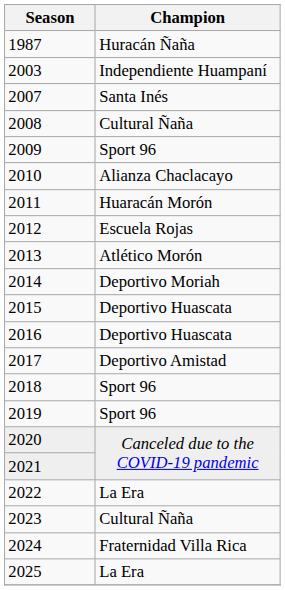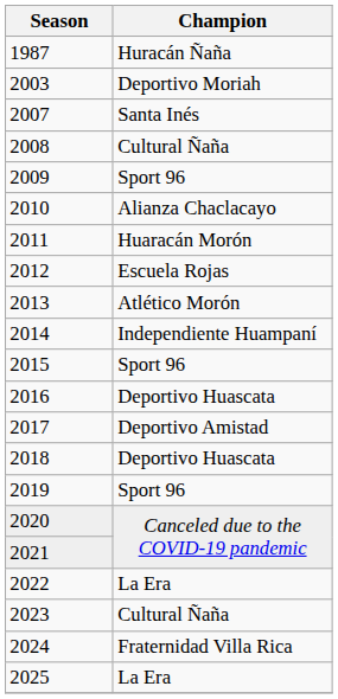 <table class="wikitable sortable">
 <tr>
 <th width=80px>Season</th>
 <th width=170px>Champion</th>
 </tr>
 <tr>
 <td>1987</td>
 <td>Huracán Ñaña</td>
 </tr>
 <tr>
 <td>2003</td>
-<td>Independiente Huampaní</td>
+<td>Deportivo Moriah</td>
 </tr>
 <tr>
 <td>2007</td>
 <td>Santa Inés</td>
 </tr>
 <tr>
 <td>2008</td>
 <td>Cultural Ñaña</td>
 </tr>
 <tr>
 <td>2009</td>
 <td>Sport 96</td>
 </tr>
 <tr>
 <td>2010</td>
 <td>Alianza Chaclacayo</td>
 </tr>
 <tr>
 <td>2011</td>
 <td>Huaracán Morón</td>
 </tr>
 <tr>
 <td>2012</td>
 <td>Escuela Rojas</td>
 </tr>
 <tr>
 <td>2013</td>
 <td>Atlético Morón</td>
 </tr>
 <tr>
 <td>2014</td>
-<td>Deportivo Moriah</td>
+<td>Independiente Huampaní</td>
 </tr>
 <tr>
 <td>2015</td>
-<td>Deportivo Huascata</td>
+<td>Sport 96</td>
 </tr>
 <tr>
 <td>2016</td>
 <td>Deportivo Huascata</td>
 </tr>
 <tr>
 <td>2017</td>
 <td>Deportivo Amistad</td>
 </tr>
 <tr>
 <td>2018</td>
-<td>Sport 96</td>
+<td>Deportivo Huascata</td>
 </tr>
 <tr>
 <td>2019</td>
 <td>Sport 96</td>
 </tr>
 <tr bgcolor=#efefef>
 <td>2020</td>
 <td rowspan=2 colspan="1" align=center><em>Canceled due to the <a href='#'>COVID-19 pandemic</a></em></td>
 </tr>
 <tr bgcolor=#efefef>
 <td>2021</td>
 </tr>
 <tr>
 <td>2022</td>
 <td>La Era</td>
 </tr>
 <tr>
 <td>2023</td>
 <td>Cultural Ñaña</td>
 </tr>
 <tr>
 <td>2024</td>
 <td>Fraternidad Villa Rica</td>
 </tr>
 <tr>
 <td>2025</td>
 <td>La Era</td>
 </tr>
 <tr>
 </tr>
 </table>
